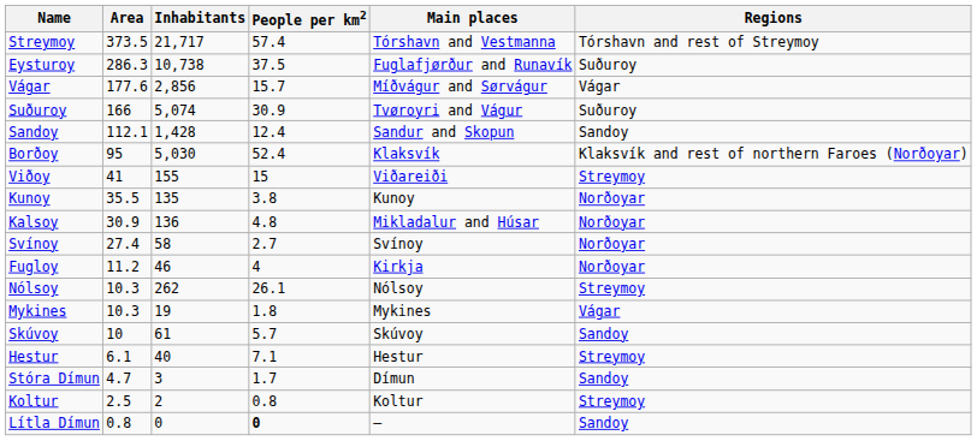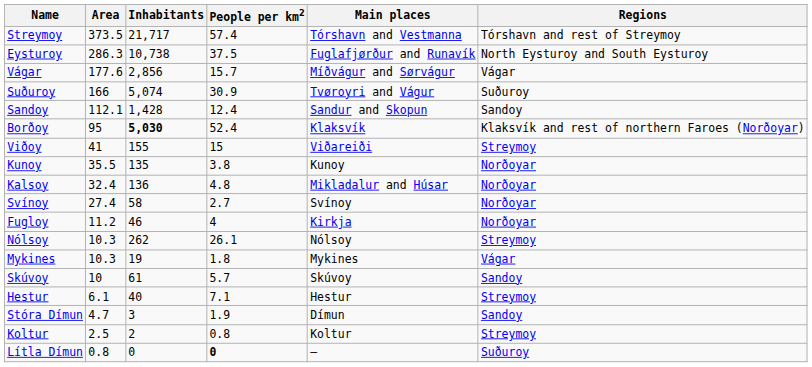 <table class="wikitable sortable">
 <tr>
 <th>Name</th>
 <th>Area</th>
 <th>Inhabitants</th>
 <th>People per km<sup>2</sup></th>
 <th>Main places</th>
 <th>Regions</th>
 </tr>
 <tr>
 <td><a href='#'>Streymoy</a></td>
 <td>373.5</td>
 <td>21,717</td>
 <td>57.4</td>
 <td><a href='#'>Tórshavn</a> and <a href='#'>Vestmanna</a></td>
 <td>Tórshavn and rest of Streymoy</td>
 </tr>
 <tr>
 <td><a href='#'>Eysturoy</a></td>
 <td>286.3</td>
 <td>10,738</td>
 <td>37.5</td>
 <td><a href='#'>Fuglafjørður</a> and <a href='#'>Runavík</a></td>
-<td>Suðuroy</td>
+<td>North Eysturoy and South Eysturoy</td>
 </tr>
 <tr>
 <td><a href='#'>Vágar</a></td>
 <td>177.6</td>
 <td>2,856</td>
 <td>15.7</td>
 <td><a href='#'>Míðvágur</a> and <a href='#'>Sørvágur</a></td>
 <td>Vágar</td>
 </tr>
 <tr>
 <td><a href='#'>Suðuroy</a></td>
 <td>166</td>
 <td>5,074</td>
 <td>30.9</td>
 <td><a href='#'>Tvøroyri</a> and <a href='#'>Vágur</a></td>
 <td>Suðuroy</td>
 </tr>
 <tr>
 <td><a href='#'>Sandoy</a></td>
 <td>112.1</td>
 <td>1,428</td>
 <td>12.4</td>
 <td><a href='#'>Sandur</a> and <a href='#'>Skopun</a></td>
 <td>Sandoy</td>
 </tr>
 <tr>
 <td><a href='#'>Borðoy</a></td>
 <td>95</td>
-<td>5,030</td>
+<td><strong>5,030</strong></td>
 <td>52.4</td>
 <td><a href='#'>Klaksvík</a></td>
 <td>Klaksvík and rest of northern Faroes (<a href='#'>Norðoyar</a>)</td>
 </tr>
 <tr>
 <td><a href='#'>Viðoy</a></td>
 <td>41</td>
 <td>155</td>
 <td>15</td>
 <td><a href='#'>Viðareiði</a></td>
 <td><a href='#'>Streymoy</a></td>
 </tr>
 <tr>
 <td><a href='#'>Kunoy</a></td>
 <td>35.5</td>
 <td>135</td>
 <td>3.8</td>
 <td>Kunoy</td>
 <td><a href='#'>Norðoyar</a></td>
 </tr>
 <tr>
 <td><a href='#'>Kalsoy</a></td>
-<td>30.9</td>
+<td>32.4</td>
 <td>136</td>
 <td>4.8</td>
 <td><a href='#'>Mikladalur</a> and <a href='#'>Húsar</a></td>
 <td><a href='#'>Norðoyar</a></td>
 </tr>
 <tr>
 <td><a href='#'>Svínoy</a></td>
 <td>27.4</td>
 <td>58</td>
 <td>2.7</td>
 <td>Svínoy</td>
 <td><a href='#'>Norðoyar</a></td>
 </tr>
 <tr>
 <td><a href='#'>Fugloy</a></td>
 <td>11.2</td>
 <td>46</td>
 <td>4</td>
 <td><a href='#'>Kirkja</a></td>
 <td><a href='#'>Norðoyar</a></td>
 </tr>
 <tr>
 <td><a href='#'>Nólsoy</a></td>
 <td>10.3</td>
 <td>262</td>
 <td>26.1</td>
 <td>Nólsoy</td>
 <td><a href='#'>Streymoy</a></td>
 </tr>
 <tr>
 <td><a href='#'>Mykines</a></td>
 <td>10.3</td>
 <td>19</td>
 <td>1.8</td>
 <td>Mykines</td>
 <td><a href='#'>Vágar</a></td>
 </tr>
 <tr>
 <td><a href='#'>Skúvoy</a></td>
 <td>10</td>
 <td>61</td>
 <td>5.7</td>
 <td>Skúvoy</td>
 <td><a href='#'>Sandoy</a></td>
 </tr>
 <tr>
 <td><a href='#'>Hestur</a></td>
 <td>6.1</td>
 <td>40</td>
 <td>7.1</td>
 <td>Hestur</td>
 <td><a href='#'>Streymoy</a></td>
 </tr>
 <tr>
 <td><a href='#'>Stóra Dímun</a></td>
 <td>4.7</td>
 <td>3</td>
-<td>1.7</td>
+<td>1.9</td>
 <td>Dímun</td>
 <td><a href='#'>Sandoy</a></td>
 </tr>
 <tr>
 <td><a href='#'>Koltur</a></td>
 <td>2.5</td>
 <td>2</td>
 <td>0.8</td>
 <td>Koltur</td>
 <td><a href='#'>Streymoy</a></td>
 </tr>
 <tr>
 <td><a href='#'>Lítla Dímun</a></td>
 <td>0.8</td>
 <td>0</td>
 <td><strong>0</strong></td>
 <td>–</td>
-<td><a href='#'>Sandoy</a></td>
+<td><a href='#'>Suðuroy</a></td>
 </tr>
 </table>
